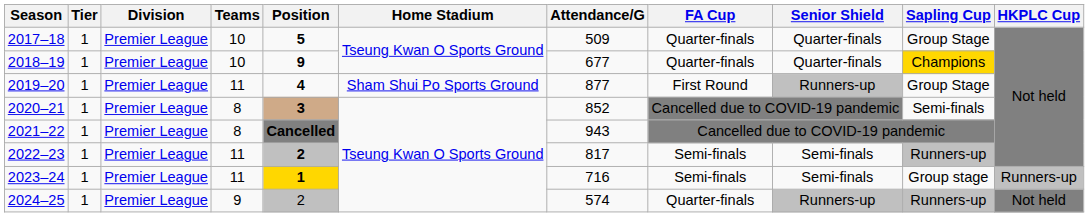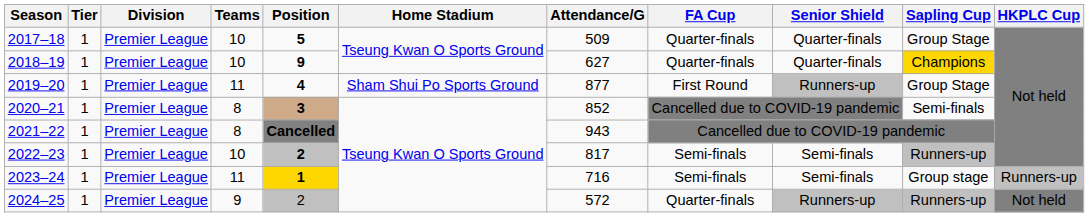 <table class=wikitable>
 <tr>
 <th style=color:black; background:#ffee00;>Season</th>
 <th style=color:black; background:#ffee00;>Tier</th>
 <th style=color:black; background:#ffee00;>Division</th>
 <th style=color:black; background:#ffee00;>Teams</th>
 <th style=color:black; background:#ffee00;>Position</th>
 <th style=color:black; background:#ffee00;>Home Stadium</th>
 <th style=color:black; background:#ffee00;>Attendance/G</th>
 <th style=color:black; background:#ffee00;><a href='#'>FA Cup</a></th>
 <th style=color:black; background:#ffee00;><a href='#'>Senior Shield</a></th>
 <th style=color:black; background:#ffee00;><a href='#'>Sapling Cup</a></th>
 <th style=color:black; background:#ffee00;><a href='#'>HKPLC Cup</a></th>
 </tr>
 <tr>
 <td align=center><a href='#'>2017–18</a></td>
 <td align=center>1</td>
 <td align=center><a href='#'>Premier League</a></td>
 <td align=center>10</td>
 <td align=center><strong>5</strong></td>
 <td align=center rowspan=2><a href='#'>Tseung Kwan O Sports Ground</a></td>
 <td align=center>509</td>
 <td align=center>Quarter-finals</td>
 <td align=center>Quarter-finals</td>
 <td align=center>Group Stage</td>
 <td align=center rowspan=6 bgcolor=grey>Not held</td>
 </tr>
 <tr>
 <td align=center><a href='#'>2018–19</a></td>
 <td align=center>1</td>
 <td align=center><a href='#'>Premier League</a></td>
 <td align=center>10</td>
 <td align=center><strong>9</strong></td>
-<td align=center>677</td>
+<td align=center>627</td>
 <td align=center>Quarter-finals</td>
 <td align=center>Quarter-finals</td>
 <td align=center bgcolor=gold>Champions</td>
 </tr>
 <tr>
 <td align=center><a href='#'>2019–20</a></td>
 <td align=center>1</td>
 <td align=center><a href='#'>Premier League</a></td>
 <td align=center>11</td>
 <td align=center><strong>4</strong></td>
 <td align=center><a href='#'>Sham Shui Po Sports Ground</a></td>
 <td align=center>877</td>
 <td align=center>First Round</td>
 <td align=center bgcolor=silver>Runners-up</td>
 <td align=center>Group Stage</td>
 </tr>
 <tr>
 <td align=center><a href='#'>2020–21</a></td>
 <td align=center>1</td>
 <td align=center><a href='#'>Premier League</a></td>
 <td align=center>8</td>
 <td align=center bgcolor=#cfaa88><strong>3</strong></td>
 <td align=center rowspan=5><a href='#'>Tseung Kwan O Sports Ground</a></td>
 <td align=center>852</td>
 <td colspan=2 align=center bgcolor=grey>Cancelled due to COVID-19 pandemic</td>
 <td align=center>Semi-finals</td>
 </tr>
 <tr>
 <td align=center><a href='#'>2021–22</a></td>
 <td align=center>1</td>
 <td align=center><a href='#'>Premier League</a></td>
 <td align=center>8</td>
 <td align=center bgcolor=grey><strong>Cancelled</strong></td>
 <td align=center>943</td>
 <td colspan=3 align=center bgcolor=grey>Cancelled due to COVID-19 pandemic</td>
 </tr>
 <tr>
 <td align=center><a href='#'>2022–23</a></td>
 <td align=center>1</td>
 <td align=center><a href='#'>Premier League</a></td>
-<td align=center>11</td>
+<td align=center>10</td>
 <td align=center bgcolor=silver><strong>2</strong></td>
 <td align=center>817</td>
 <td align=center>Semi-finals</td>
 <td align=center>Semi-finals</td>
 <td align=center bgcolor=silver>Runners-up</td>
 </tr>
 <tr>
 <td align=center><a href='#'>2023–24</a></td>
 <td align=center>1</td>
 <td align=center><a href='#'>Premier League</a></td>
 <td align=center>11</td>
 <td align=center bgcolor=gold><strong>1</strong></td>
 <td align=center>716</td>
 <td align=center>Semi-finals</td>
 <td align=center>Semi-finals</td>
 <td align=center>Group stage</td>
 <td align=center bgcolor=silver>Runners-up</td>
 </tr>
 <tr>
 <td align=center><a href='#'>2024–25</a></td>
 <td align=center>1</td>
 <td align=center><a href='#'>Premier League</a></td>
 <td align=center>9</td>
 <td align=center bgcolor=silver>2</td>
-<td align=center>574</td>
+<td align=center>572</td>
 <td align=center>Quarter-finals</td>
 <td align=center bgcolor=silver>Runners-up</td>
 <td align=center bgcolor=silver>Runners-up</td>
 <td align=center bgcolor=grey>Not held</td>
 </tr>
 </table>
